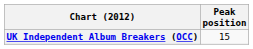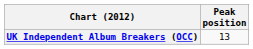 <table class="wikitable plainrowheaders" style="text-align:center">
 <tr>
 <th scope="col">Chart (2012)</th>
 <th scope="col">Peak<br>position</th>
 </tr>
 <tr>
 <th scope="row"><a href='#'>UK Independent Album Breakers</a> (<a href='#'>OCC</a>)</th>
-<td>15</td>
+<td>13</td>
 </tr>
 </table>
